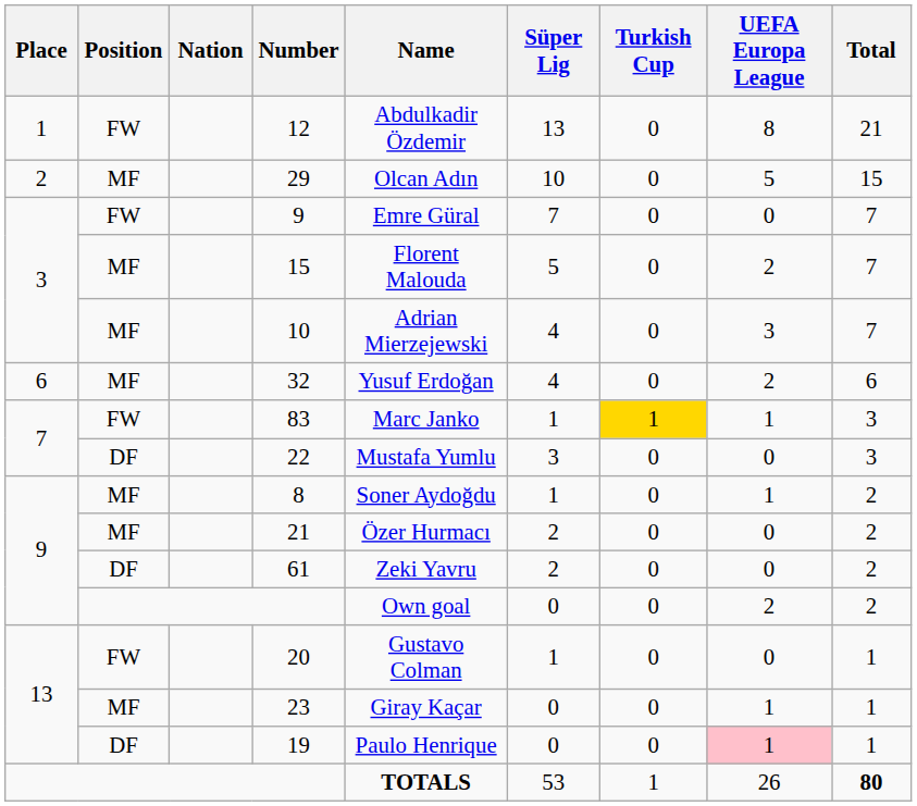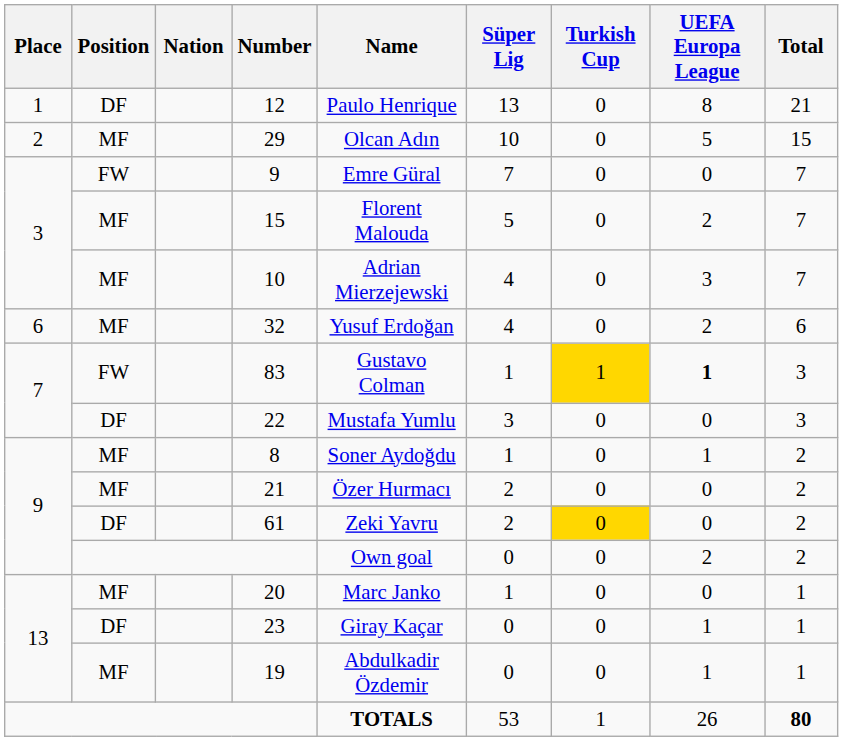 <table class="wikitable" style="font-size: 95%; text-align: center;">
 <tr>
 <th width=60>Place</th>
 <th width=60>Position</th>
 <th width=60>Nation</th>
 <th width=60>Number</th>
 <th width=150>Name</th>
 <th width=100><a href='#'>Süper Lig</a></th>
 <th width=100><a href='#'>Turkish Cup</a></th>
 <th width=150><a href='#'>UEFA Europa League</a></th>
 <th width=80>Total</th>
 </tr>
 <tr>
 <td>1</td>
-<td>FW</td>
+<td>DF</td>
 <td></td>
 <td>12</td>
-<td><a href='#'>Abdulkadir Özdemir</a></td>
+<td><a href='#'>Paulo Henrique</a></td>
 <td>13</td>
 <td>0</td>
 <td>8</td>
 <td>21</td>
 </tr>
 <tr>
 <td>2</td>
 <td>MF</td>
 <td></td>
 <td>29</td>
 <td><a href='#'>Olcan Adın</a></td>
 <td>10</td>
 <td>0</td>
 <td>5</td>
 <td>15</td>
 </tr>
 <tr>
 <td rowspan="3">3</td>
 <td>FW</td>
 <td></td>
 <td>9</td>
 <td><a href='#'>Emre Güral</a></td>
 <td>7</td>
 <td>0</td>
 <td>0</td>
 <td>7</td>
 </tr>
 <tr>
 <td>MF</td>
 <td></td>
 <td>15</td>
 <td><a href='#'>Florent Malouda</a></td>
 <td>5</td>
 <td>0</td>
 <td>2</td>
 <td>7</td>
 </tr>
 <tr>
 <td>MF</td>
 <td></td>
 <td>10</td>
 <td><a href='#'>Adrian Mierzejewski</a></td>
 <td>4</td>
 <td>0</td>
 <td>3</td>
 <td>7</td>
 </tr>
 <tr>
 <td>6</td>
 <td>MF</td>
 <td></td>
 <td>32</td>
 <td><a href='#'>Yusuf Erdoğan</a></td>
 <td>4</td>
 <td>0</td>
 <td>2</td>
 <td>6</td>
 </tr>
 <tr>
 <td rowspan="2">7</td>
 <td>FW</td>
 <td></td>
 <td>83</td>
-<td><a href='#'>Marc Janko</a></td>
+<td><a href='#'>Gustavo Colman</a></td>
 <td>1</td>
 <td style="background: gold;">1</td>
-<td>1</td>
+<td><strong>1</strong></td>
 <td>3</td>
 </tr>
 <tr>
 <td>DF</td>
 <td></td>
 <td>22</td>
 <td><a href='#'>Mustafa Yumlu</a></td>
 <td>3</td>
 <td>0</td>
 <td>0</td>
 <td>3</td>
 </tr>
 <tr>
 <td rowspan="4">9</td>
 <td>MF</td>
 <td></td>
 <td>8</td>
 <td><a href='#'>Soner Aydoğdu</a></td>
 <td>1</td>
 <td>0</td>
 <td>1</td>
 <td>2</td>
 </tr>
 <tr>
 <td>MF</td>
 <td></td>
 <td>21</td>
 <td><a href='#'>Özer Hurmacı</a></td>
 <td>2</td>
 <td>0</td>
 <td>0</td>
 <td>2</td>
 </tr>
 <tr>
 <td>DF</td>
 <td></td>
 <td>61</td>
 <td><a href='#'>Zeki Yavru</a></td>
 <td>2</td>
-<td>0</td>
+<td style="background: gold;">0</td>
 <td>0</td>
 <td>2</td>
 </tr>
 <tr>
 <td colspan="3"></td>
 <td><a href='#'>Own goal</a></td>
 <td>0</td>
 <td>0</td>
 <td>2</td>
 <td>2</td>
 </tr>
 <tr>
 <td rowspan="3">13</td>
-<td>FW</td>
+<td>MF</td>
 <td></td>
 <td>20</td>
-<td><a href='#'>Gustavo Colman</a></td>
+<td><a href='#'>Marc Janko</a></td>
 <td>1</td>
 <td>0</td>
 <td>0</td>
 <td>1</td>
 </tr>
 <tr>
-<td>MF</td>
+<td>DF</td>
 <td></td>
 <td>23</td>
 <td><a href='#'>Giray Kaçar</a></td>
 <td>0</td>
 <td>0</td>
 <td>1</td>
 <td>1</td>
 </tr>
 <tr>
-<td>DF</td>
+<td>MF</td>
 <td></td>
 <td>19</td>
-<td><a href='#'>Paulo Henrique</a></td>
+<td><a href='#'>Abdulkadir Özdemir</a></td>
 <td>0</td>
 <td>0</td>
-<td style="background: pink;">1</td>
+<td>1</td>
 <td>1</td>
 </tr>
 <tr>
 <td colspan="4"></td>
 <td><strong>TOTALS</strong></td>
 <td>53</td>
 <td>1</td>
 <td>26</td>
 <td><strong>80</strong></td>
 </tr>
 </table>
